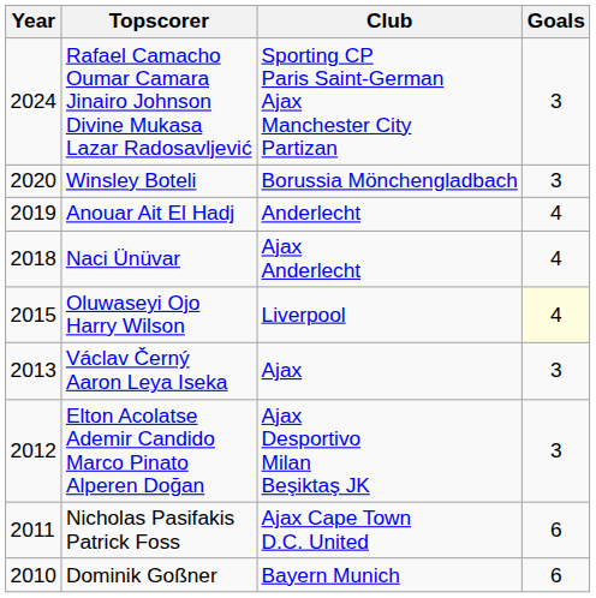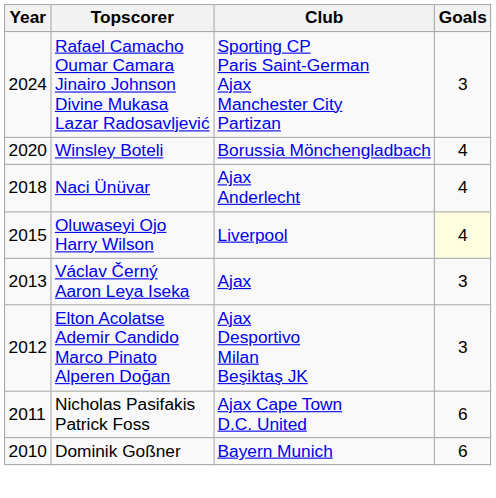 <table class="wikitable sortable">
 <tr>
 <th>Year</th>
 <th class="unsortable">Topscorer</th>
 <th class="unsortable">Club</th>
 <th>Goals</th>
 </tr>
 <tr>
 <td>2024</td>
 <td> <a href='#'>Rafael Camacho</a><br> <a href='#'>Oumar Camara</a><br> <a href='#'>Jinairo Johnson</a><br> <a href='#'>Divine Mukasa</a><br> <a href='#'>Lazar Radosavljević</a></td>
 <td> <a href='#'>Sporting CP</a><br> <a href='#'>Paris Saint-German</a><br> <a href='#'>Ajax</a><br> <a href='#'>Manchester City</a><br> <a href='#'>Partizan</a></td>
 <td align=center>3</td>
 </tr>
 <tr>
 <td>2020</td>
 <td> <a href='#'>Winsley Boteli</a></td>
 <td> <a href='#'>Borussia Mönchengladbach</a></td>
-<td align=center>3</td>
-</tr>
-<tr>
-<td>2019</td>
-<td> <a href='#'>Anouar Ait El Hadj</a></td>
-<td> <a href='#'>Anderlecht</a></td>
 <td align=center>4</td>
 </tr>
 <tr>
 <td>2018</td>
 <td> <a href='#'>Naci Ünüvar</a></td>
 <td> <a href='#'>Ajax</a><br> <a href='#'>Anderlecht</a></td>
 <td align=center>4</td>
 </tr>
 <tr>
 <td>2015</td>
 <td> <a href='#'>Oluwaseyi Ojo</a><br> <a href='#'>Harry Wilson</a></td>
 <td> <a href='#'>Liverpool</a></td>
 <td align=center style="background: lightyellow;">4</td>
 </tr>
 <tr>
 <td>2013</td>
 <td> <a href='#'>Václav Černý</a><br> <a href='#'>Aaron Leya Iseka</a></td>
 <td> <a href='#'>Ajax</a></td>
 <td align=center>3</td>
 </tr>
 <tr>
 <td>2012</td>
 <td> <a href='#'>Elton Acolatse</a><br> <a href='#'>Ademir Candido</a><br> <a href='#'>Marco Pinato</a><br> <a href='#'>Alperen Doğan</a></td>
 <td> <a href='#'>Ajax</a><br> <a href='#'>Desportivo</a><br> <a href='#'>Milan</a><br> <a href='#'>Beşiktaş JK</a></td>
 <td align=center>3</td>
 </tr>
 <tr>
 <td>2011</td>
 <td> Nicholas Pasifakis<br> Patrick Foss</td>
 <td> <a href='#'>Ajax Cape Town</a><br> <a href='#'>D.C. United</a></td>
 <td align=center>6</td>
 </tr>
 <tr>
 <td>2010</td>
 <td> Dominik Goßner</td>
 <td> <a href='#'>Bayern Munich</a></td>
 <td align=center>6</td>
 </tr>
 </table>
